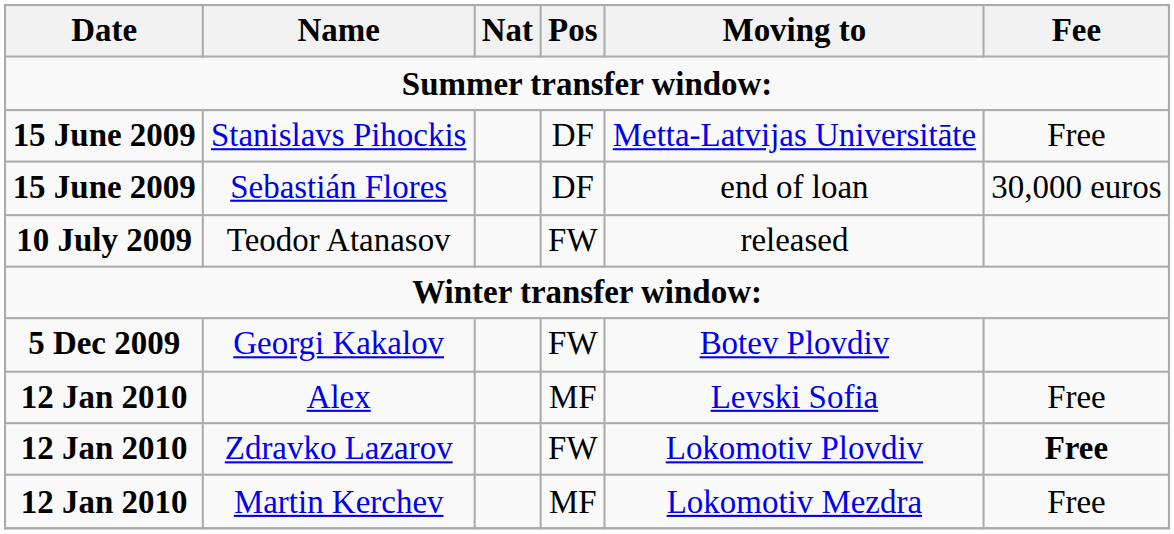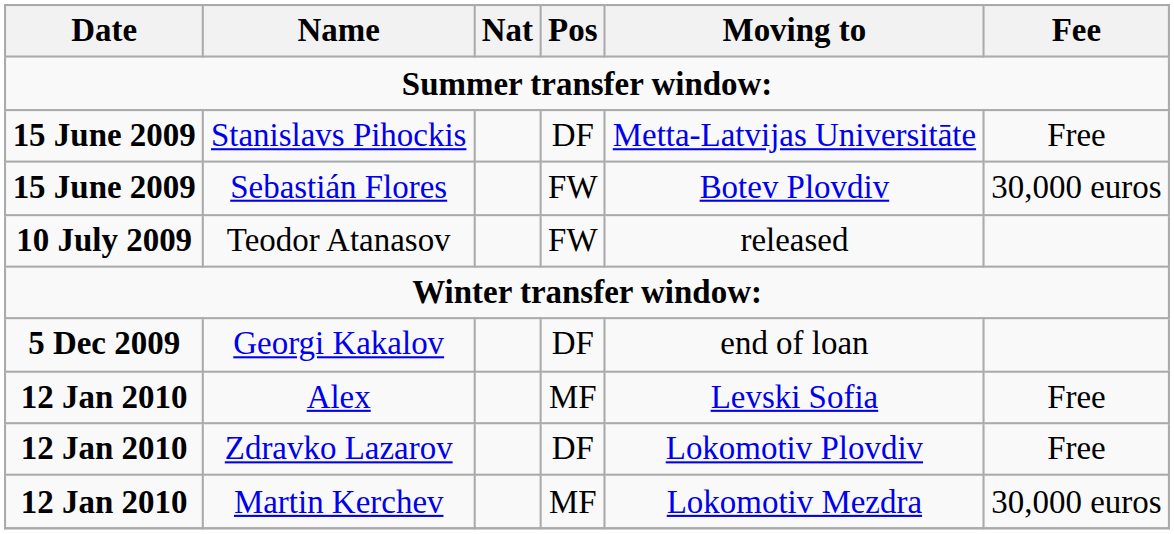 <table class="wikitable" style="text-align: center;">
 <tr>
 <th>Date</th>
 <th>Name</th>
 <th>Nat</th>
 <th>Pos</th>
 <th>Moving to</th>
 <th>Fee</th>
 </tr>
 <tr>
 <td colspan="14"><strong>Summer transfer window:</strong></td>
 </tr>
 <tr>
 <td><strong>15 June 2009</strong></td>
 <td><a href='#'>Stanislavs Pihockis</a></td>
 <td></td>
 <td>DF</td>
 <td><a href='#'>Metta-Latvijas Universitāte</a></td>
 <td>Free</td>
 </tr>
 <tr>
 <td><strong>15 June 2009</strong></td>
 <td><a href='#'>Sebastián Flores</a></td>
 <td></td>
-<td>DF</td>
-<td>end of loan</td>
+<td>FW</td>
+<td><a href='#'>Botev Plovdiv</a></td>
 <td>30,000 euros</td>
 </tr>
 <tr>
 <td><strong>10 July 2009</strong></td>
 <td>Teodor Atanasov</td>
 <td></td>
 <td>FW</td>
 <td>released</td>
 <td></td>
 </tr>
 <tr>
 <td colspan="14"><strong>Winter transfer window:</strong></td>
 </tr>
 <tr>
 <td><strong>5 Dec 2009</strong></td>
 <td><a href='#'>Georgi Kakalov</a></td>
 <td></td>
-<td>FW</td>
-<td><a href='#'>Botev Plovdiv</a></td>
+<td>DF</td>
+<td>end of loan</td>
 </tr>
 <tr>
 <td><strong>12 Jan 2010</strong></td>
 <td><a href='#'>Alex</a></td>
 <td></td>
 <td>MF</td>
 <td><a href='#'>Levski Sofia</a></td>
 <td>Free</td>
 </tr>
 <tr>
 <td><strong>12 Jan 2010</strong></td>
 <td><a href='#'>Zdravko Lazarov</a></td>
 <td></td>
-<td>FW</td>
+<td>DF</td>
 <td><a href='#'>Lokomotiv Plovdiv</a></td>
-<td><strong>Free</strong></td>
+<td>Free</td>
 </tr>
 <tr>
 <td><strong>12 Jan 2010</strong></td>
 <td><a href='#'>Martin Kerchev</a></td>
 <td></td>
 <td>MF</td>
 <td><a href='#'>Lokomotiv Mezdra</a></td>
-<td>Free</td>
+<td>30,000 euros</td>
 </tr>
 <tr>
 </tr>
 </table>
